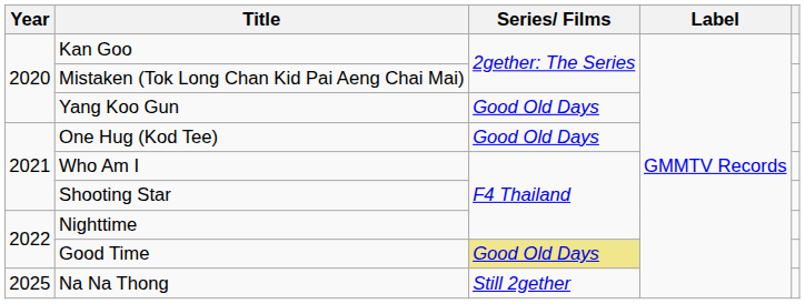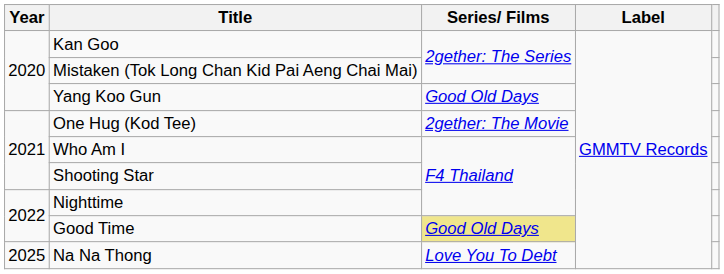 <table class="wikitable sortable plainrowheaders">
 <tr>
 <th scope="col">Year</th>
 <th scope="col">Title</th>
 <th>Series/ Films</th>
 <th scope="col" class="unsortable">Label</th>
 <th scope="col" class="unsortable"></th>
 </tr>
 <tr>
 <td rowspan=3>2020</td>
 <td>Kan Goo</td>
 <td Rowspan=2><em><a href='#'>2gether: The Series</a></em></td>
 <td rowspan=9><a href='#'>GMMTV Records</a></td>
 <td></td>
 </tr>
 <tr>
 <td>Mistaken (Tok Long Chan Kid Pai Aeng Chai Mai)</td>
 <td></td>
 </tr>
 <tr>
 <td>Yang Koo Gun</td>
 <td><em><a href='#'>Good Old Days</a></em></td>
 <td></td>
 </tr>
 <tr>
 <td rowspan=3>2021</td>
 <td>One Hug (Kod Tee)</td>
-<td><em><a href='#'>Good Old Days</a></em></td>
+<td><em><a href='#'>2gether: The Movie</a></em></td>
 <td></td>
 </tr>
 <tr>
 <td>Who Am I</td>
 <td rowspan=3><em><a href='#'>F4 Thailand</a></em></td>
 <td></td>
 </tr>
 <tr>
 <td>Shooting Star</td>
 <td></td>
 </tr>
 <tr>
 <td rowspan=2>2022</td>
 <td>Nighttime</td>
 <td></td>
 </tr>
 <tr>
 <td>Good Time<br></td>
 <td style="background: khaki;"><em><a href='#'>Good Old Days</a></em></td>
 <td></td>
 </tr>
 <tr>
 <td>2025</td>
 <td>Na Na Thong<br></td>
-<td><em><a href='#'>Still 2gether</a></em></td>
+<td><a href='#'><em>Love You To Debt</em></a></td>
 <td></td>
 </tr>
 </table>
